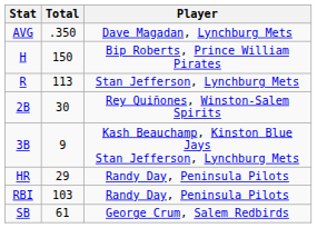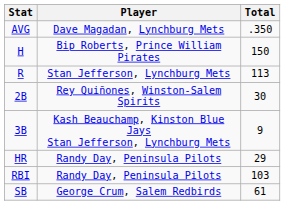 <table class="wikitable" width="40%" style="text-align:center;">
 <tr>
 <th width="5%">Stat</th>
+<th width="60%">Player</th>
 <th width="5%">Total</th>
-<th width="60%">Player</th>
 </tr>
 <tr>
 <td><a href='#'>AVG</a></td>
+<td><a href='#'>Dave Magadan</a>, <a href='#'>Lynchburg Mets</a></td>
 <td>.350</td>
-<td><a href='#'>Dave Magadan</a>, <a href='#'>Lynchburg Mets</a></td>
 </tr>
 <tr>
 <td><a href='#'>H</a></td>
+<td><a href='#'>Bip Roberts</a>, <a href='#'>Prince William Pirates</a></td>
 <td>150</td>
-<td><a href='#'>Bip Roberts</a>, <a href='#'>Prince William Pirates</a></td>
 </tr>
 <tr>
 <td><a href='#'>R</a></td>
+<td><a href='#'>Stan Jefferson</a>, <a href='#'>Lynchburg Mets</a></td>
 <td>113</td>
-<td><a href='#'>Stan Jefferson</a>, <a href='#'>Lynchburg Mets</a></td>
 </tr>
 <tr>
 <td><a href='#'>2B</a></td>
+<td><a href='#'>Rey Quiñones</a>, <a href='#'>Winston-Salem Spirits</a></td>
 <td>30</td>
-<td><a href='#'>Rey Quiñones</a>, <a href='#'>Winston-Salem Spirits</a></td>
 </tr>
 <tr>
 <td><a href='#'>3B</a></td>
+<td><a href='#'>Kash Beauchamp</a>, <a href='#'>Kinston Blue Jays</a> <br> <a href='#'>Stan Jefferson</a>, <a href='#'>Lynchburg Mets</a></td>
 <td>9</td>
-<td><a href='#'>Kash Beauchamp</a>, <a href='#'>Kinston Blue Jays</a> <br> <a href='#'>Stan Jefferson</a>, <a href='#'>Lynchburg Mets</a></td>
 </tr>
 <tr>
 <td><a href='#'>HR</a></td>
+<td><a href='#'>Randy Day</a>, <a href='#'>Peninsula Pilots</a></td>
 <td>29</td>
-<td><a href='#'>Randy Day</a>, <a href='#'>Peninsula Pilots</a></td>
 </tr>
 <tr>
 <td><a href='#'>RBI</a></td>
+<td><a href='#'>Randy Day</a>, <a href='#'>Peninsula Pilots</a></td>
 <td>103</td>
-<td><a href='#'>Randy Day</a>, <a href='#'>Peninsula Pilots</a></td>
 </tr>
 <tr>
 <td><a href='#'>SB</a></td>
+<td><a href='#'>George Crum</a>, <a href='#'>Salem Redbirds</a></td>
 <td>61</td>
-<td><a href='#'>George Crum</a>, <a href='#'>Salem Redbirds</a></td>
 </tr>
 </table>
